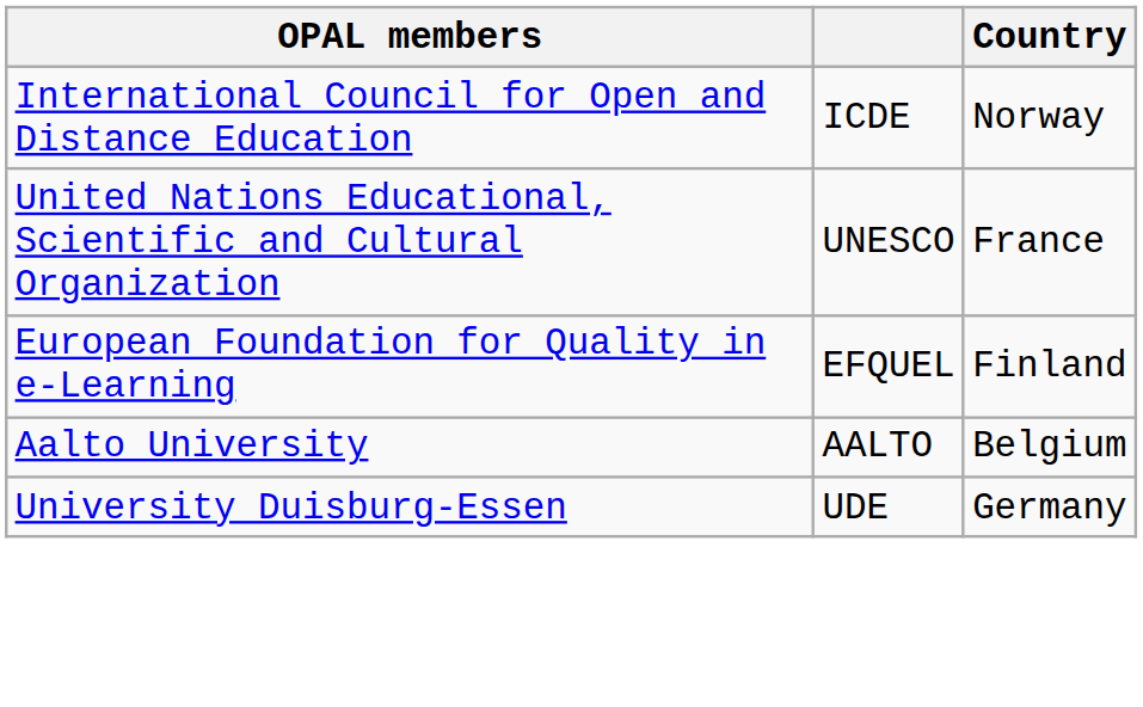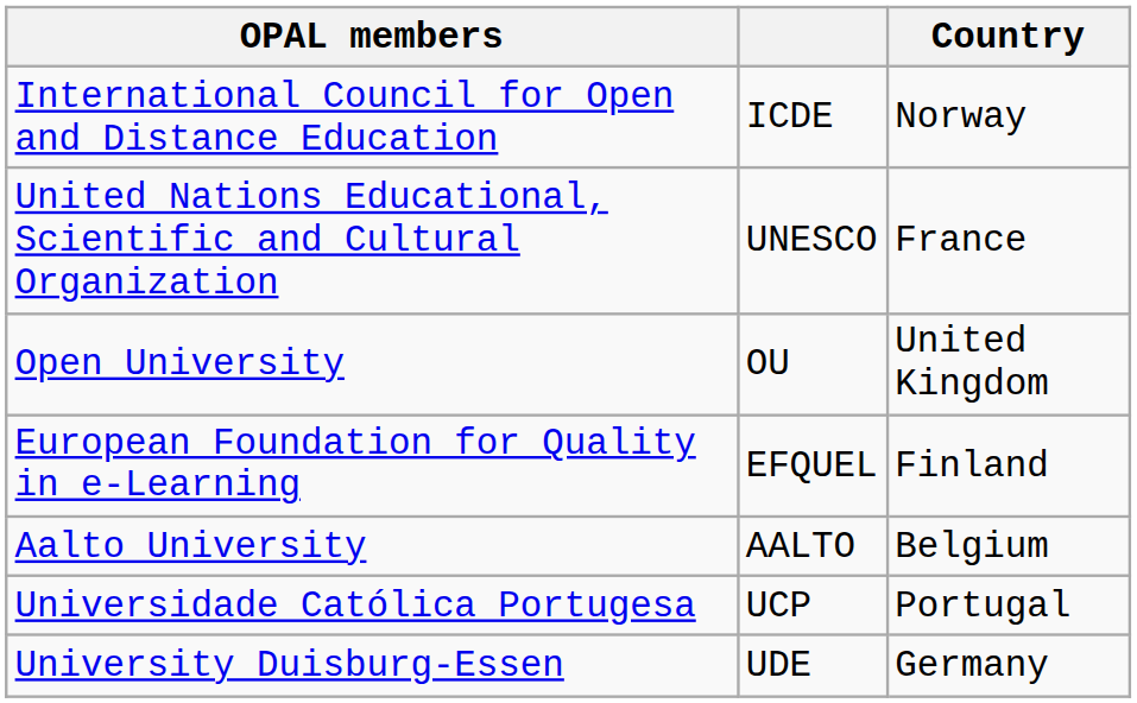 <table class="wikitable"  style="width:400px; float:right;">
 <tr>
 <th>OPAL members</th>
 <th></th>
 <th>Country</th>
 </tr>
 <tr>
 <td><a href='#'>International Council for Open and Distance Education</a></td>
 <td>ICDE</td>
 <td>Norway</td>
 </tr>
 <tr>
 <td><a href='#'>United Nations Educational, Scientific and Cultural Organization</a></td>
 <td>UNESCO</td>
 <td>France</td>
 </tr>
 <tr>
+<td><a href='#'>Open University</a></td>
+<td>OU</td>
+<td>United Kingdom</td>
+</tr>
+<tr>
 <td><a href='#'>European Foundation for Quality in e-Learning</a></td>
 <td>EFQUEL</td>
 <td>Finland</td>
 </tr>
 <tr>
 <td><a href='#'>Aalto University</a></td>
 <td>AALTO</td>
 <td>Belgium</td>
 </tr>
 <tr>
+<td><a href='#'>Universidade Católica Portugesa</a></td>
+<td>UCP</td>
+<td>Portugal</td>
+</tr>
+<tr>
 <td><a href='#'>University Duisburg-Essen</a></td>
 <td>UDE</td>
 <td>Germany</td>
 </tr>
 </table>
